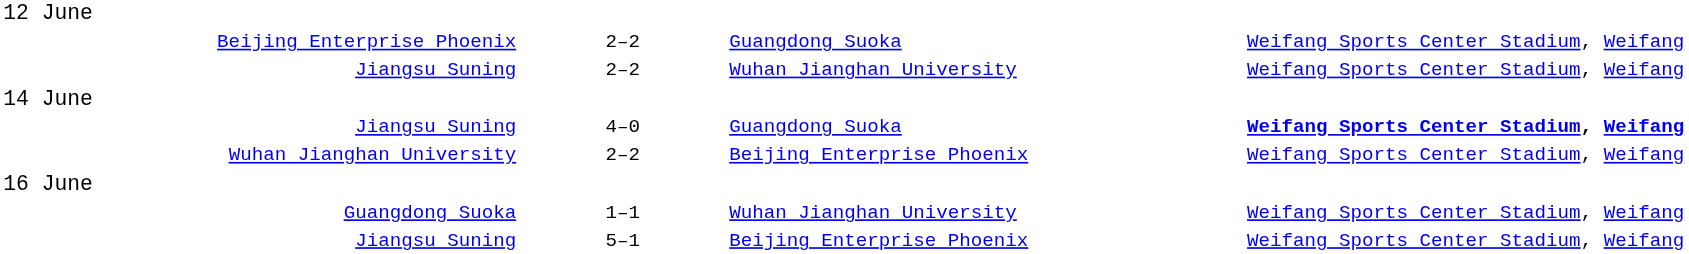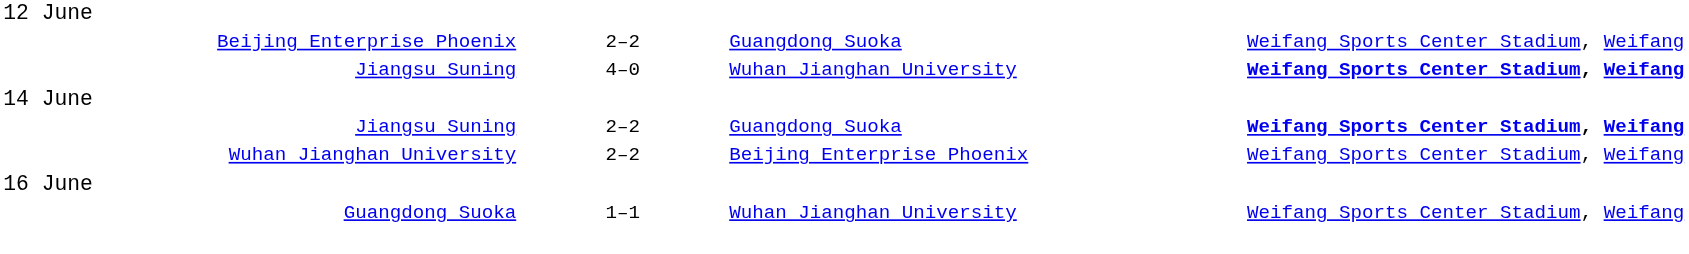 <table style="width:100%" cellspacing="1">
 <tr>
 <th width=25%></th>
 <th width=10%></th>
 <th width=25%></th>
 </tr>
 <tr>
 <td>12 June</td>
 </tr>
 <tr style=font-size:90%>
 <td align=right><a href='#'>Beijing Enterprise Phoenix</a></td>
 <td align=center>2–2</td>
 <td><a href='#'>Guangdong Suoka</a></td>
 <td><a href='#'>Weifang Sports Center Stadium</a>, <a href='#'>Weifang</a></td>
 </tr>
 <tr style=font-size:90%>
 <td align=right><a href='#'>Jiangsu Suning</a></td>
-<td align=center>2–2</td>
+<td align=center>4–0</td>
 <td><a href='#'>Wuhan Jianghan University</a></td>
-<td><a href='#'>Weifang Sports Center Stadium</a>, <a href='#'>Weifang</a></td>
+<td><strong><a href='#'>Weifang Sports Center Stadium</a>, <a href='#'>Weifang</a></strong></td>
 </tr>
 <tr>
 <td>14 June</td>
 </tr>
 <tr style=font-size:90%>
 <td align=right><a href='#'>Jiangsu Suning</a></td>
-<td align=center>4–0</td>
+<td align=center>2–2</td>
 <td><a href='#'>Guangdong Suoka</a></td>
 <td><strong><a href='#'>Weifang Sports Center Stadium</a>, <a href='#'>Weifang</a></strong></td>
 </tr>
 <tr style=font-size:90%>
 <td align=right><a href='#'>Wuhan Jianghan University</a></td>
 <td align=center>2–2</td>
 <td><a href='#'>Beijing Enterprise Phoenix</a></td>
 <td><a href='#'>Weifang Sports Center Stadium</a>, <a href='#'>Weifang</a></td>
 </tr>
 <tr>
 <td>16 June</td>
 </tr>
 <tr style=font-size:90%>
 <td align=right><a href='#'>Guangdong Suoka</a></td>
 <td align=center>1–1</td>
 <td><a href='#'>Wuhan Jianghan University</a></td>
 <td><a href='#'>Weifang Sports Center Stadium</a>, <a href='#'>Weifang</a></td>
 </tr>
-<tr style=font-size:90%>
-<td align=right><a href='#'>Jiangsu Suning</a></td>
-<td align=center>5–1</td>
-<td><a href='#'>Beijing Enterprise Phoenix</a></td>
-<td><a href='#'>Weifang Sports Center Stadium</a>, <a href='#'>Weifang</a></td>
-</tr>
 </table>
